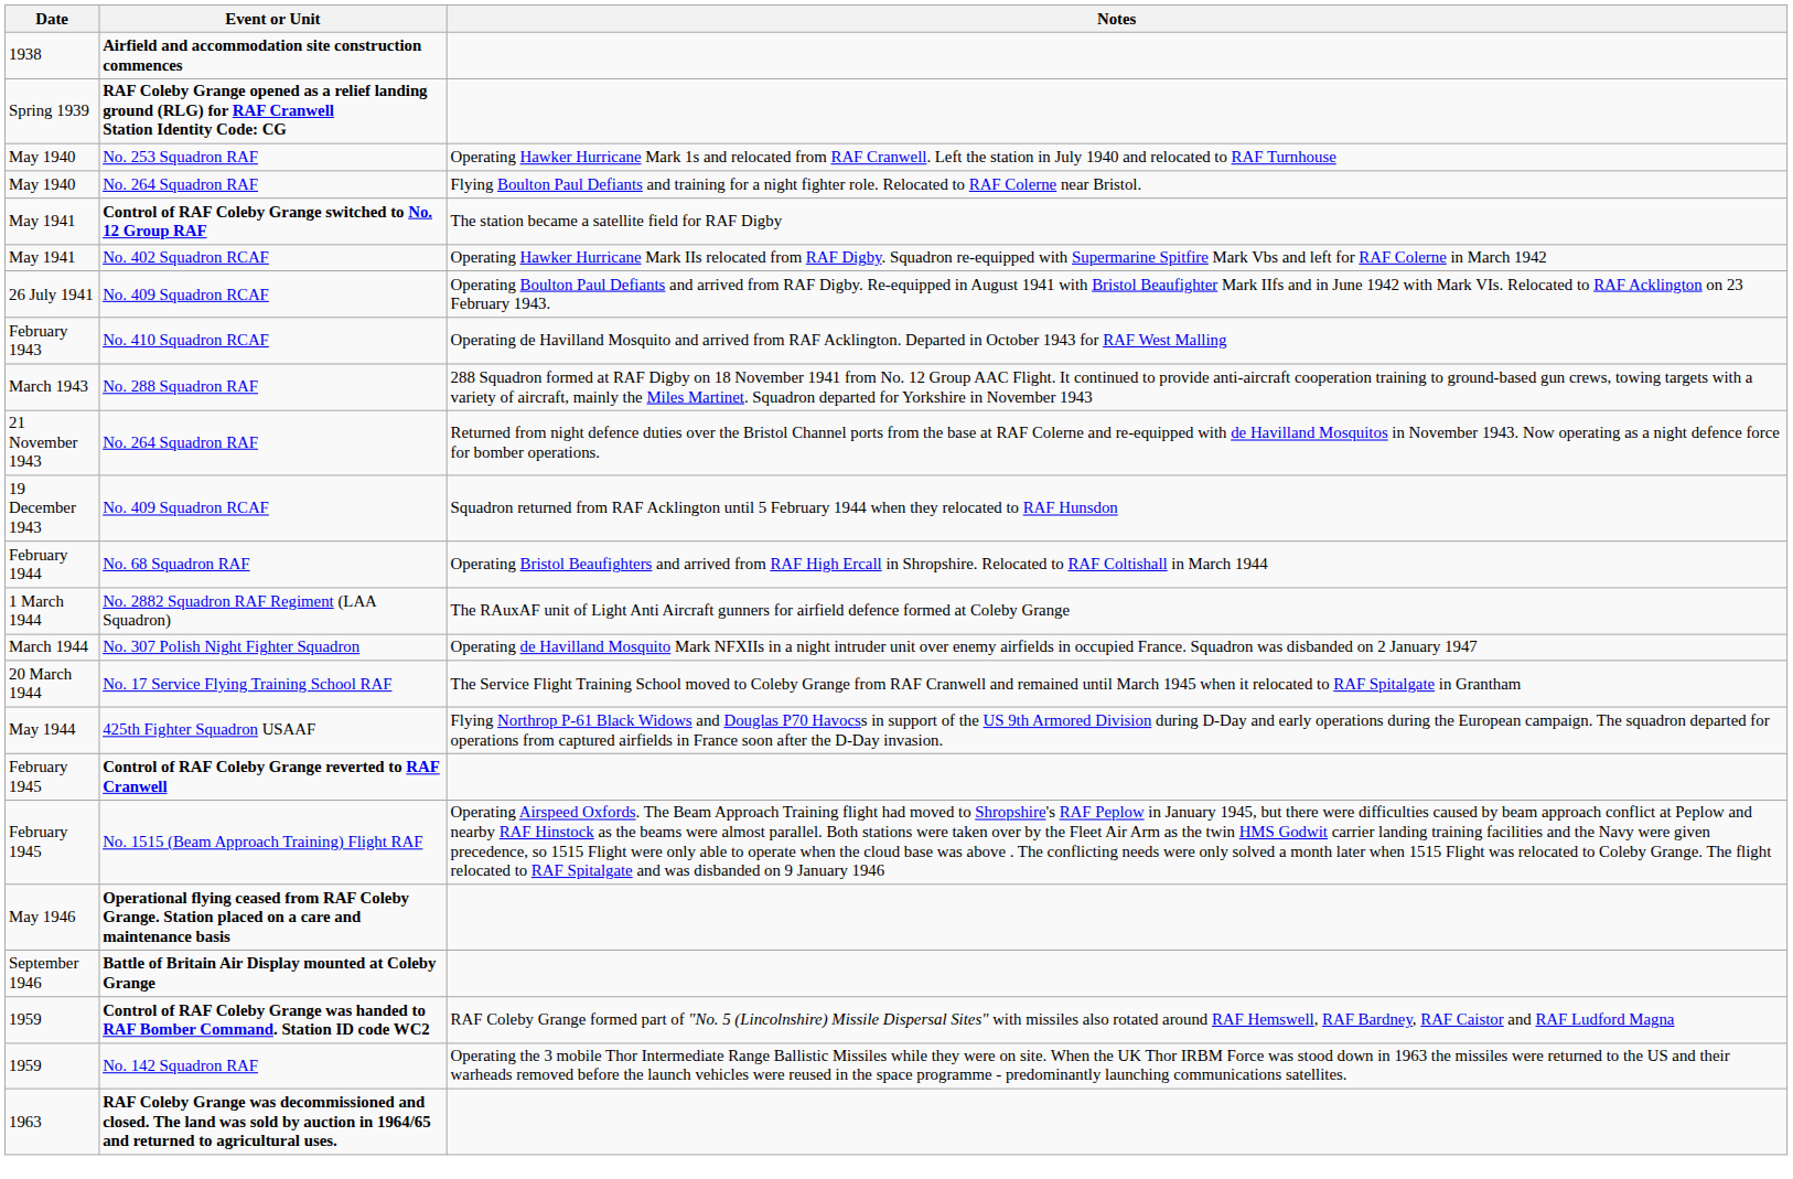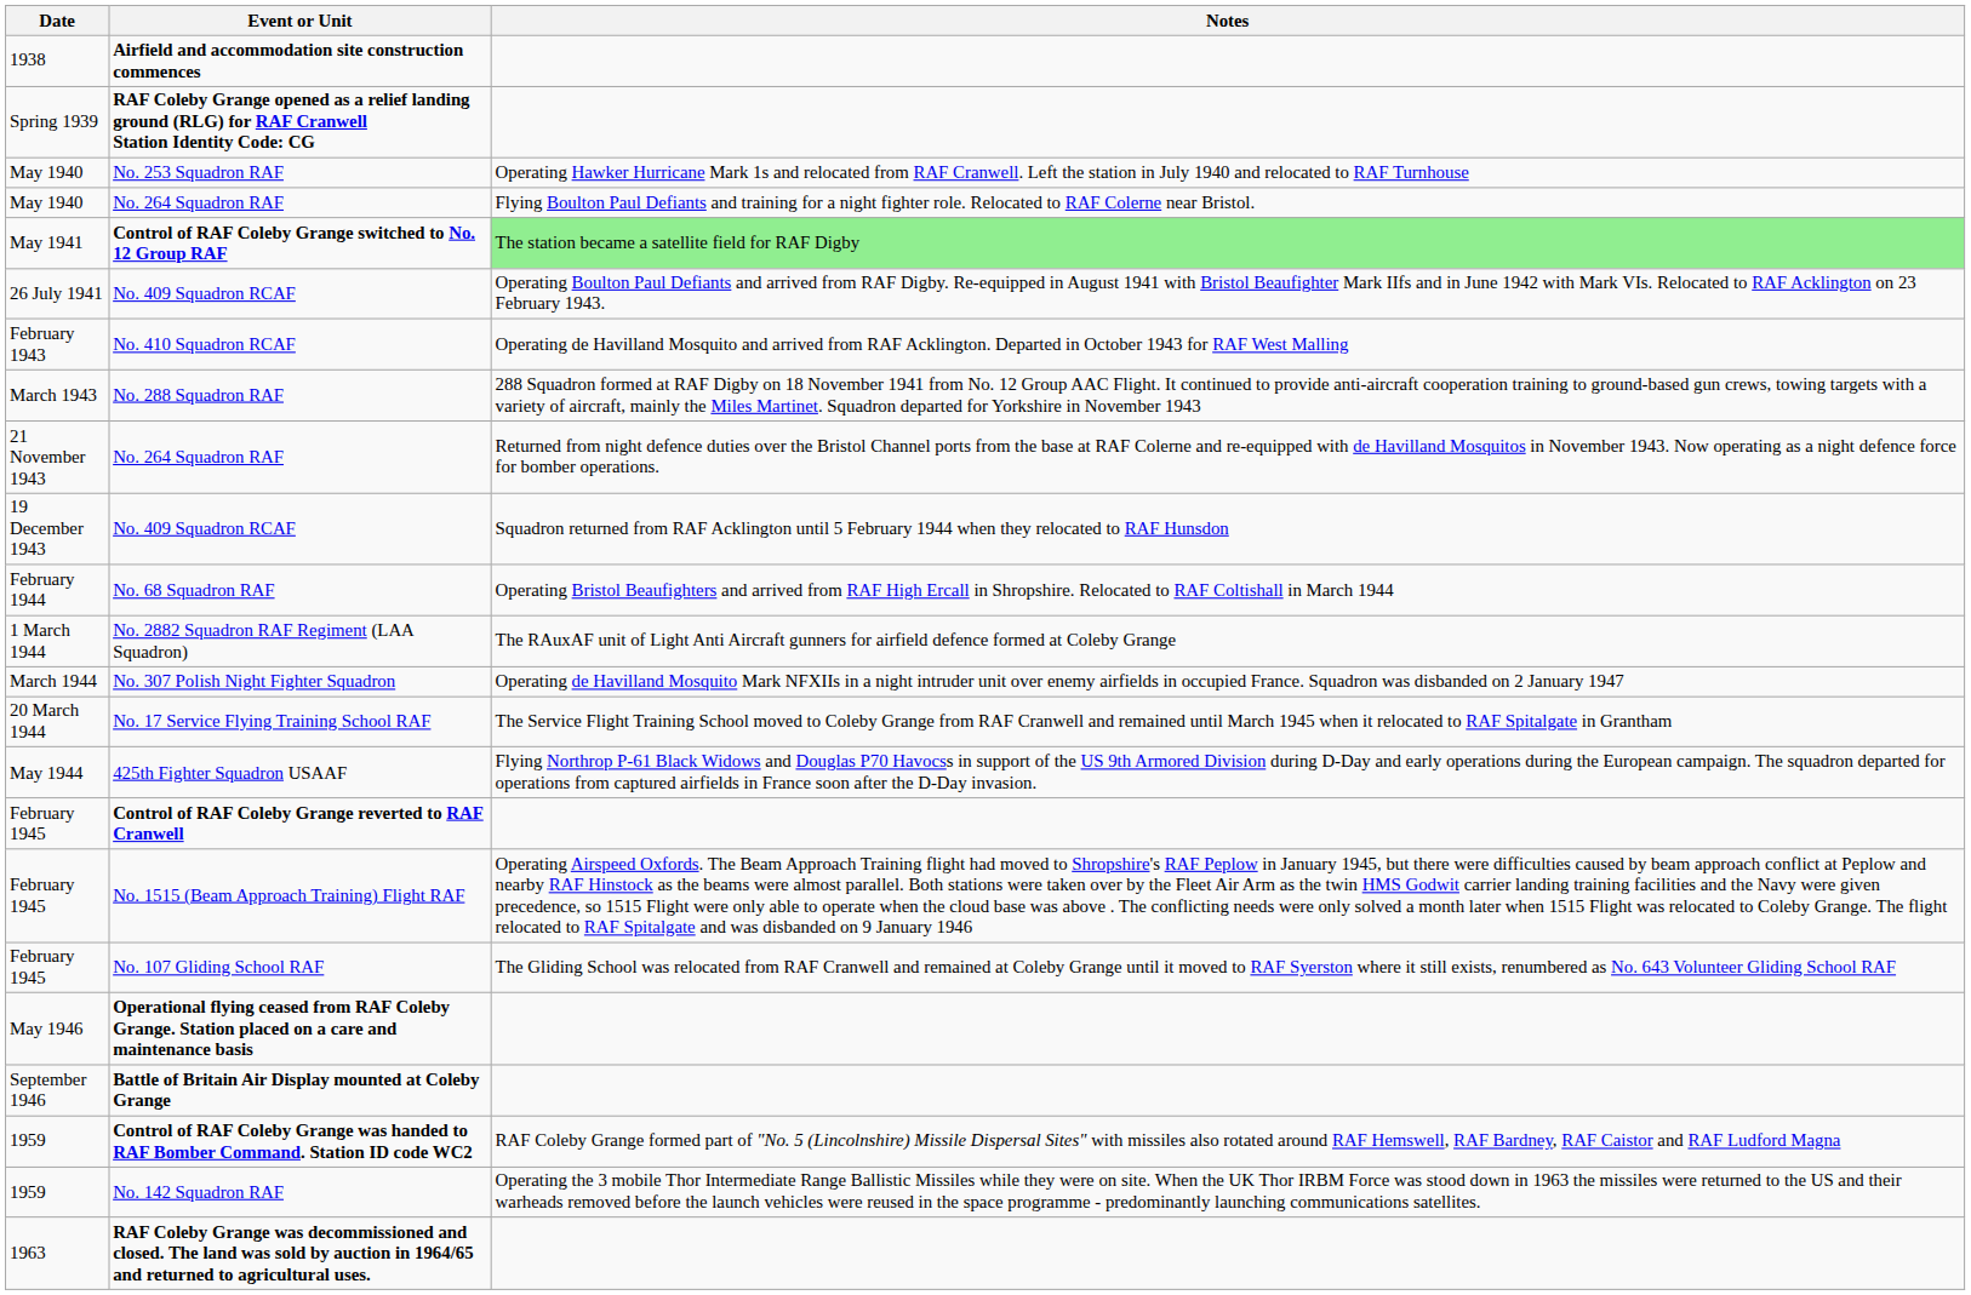 <table class="wikitable" style="font-size: 90%;">
 <tr>
 <th>Date</th>
 <th>Event or Unit</th>
 <th>Notes</th>
 </tr>
 <tr>
 <td>1938</td>
 <td><strong>Airfield and accommodation site construction commences</strong></td>
 <td></td>
 </tr>
 <tr>
 <td>Spring 1939</td>
 <td><strong>RAF Coleby Grange opened as a relief landing ground (RLG) for <a href='#'>RAF Cranwell</a> <br>Station Identity Code: CG</strong></td>
 <td></td>
 </tr>
 <tr>
 <td>May 1940</td>
 <td><a href='#'>No. 253 Squadron RAF</a></td>
 <td>Operating <a href='#'>Hawker Hurricane</a> Mark 1s and relocated from <a href='#'>RAF Cranwell</a>.  Left the station in July 1940 and relocated to <a href='#'>RAF Turnhouse</a></td>
 </tr>
 <tr>
 <td>May 1940</td>
 <td><a href='#'>No. 264 Squadron RAF</a></td>
 <td>Flying <a href='#'>Boulton Paul Defiants</a> and training for a night fighter role. Relocated to <a href='#'>RAF Colerne</a> near Bristol.</td>
 </tr>
 <tr>
 <td>May 1941</td>
 <td><strong>Control of RAF Coleby Grange switched to <a href='#'>No. 12 Group RAF</a></strong></td>
-<td>The station became a satellite field for RAF Digby</td>
-</tr>
-<tr>
-<td>May 1941</td>
-<td><a href='#'>No. 402 Squadron RCAF</a></td>
-<td>Operating <a href='#'>Hawker Hurricane</a> Mark IIs relocated from <a href='#'>RAF Digby</a>. Squadron re-equipped with <a href='#'>Supermarine Spitfire</a> Mark Vbs and left for <a href='#'>RAF Colerne</a> in March 1942</td>
+<td style="background: lightgreen;">The station became a satellite field for RAF Digby</td>
 </tr>
 <tr>
 <td>26 July 1941</td>
 <td><a href='#'>No. 409 Squadron RCAF</a></td>
 <td>Operating <a href='#'>Boulton Paul Defiants</a> and arrived from RAF Digby. Re-equipped in August 1941 with <a href='#'>Bristol Beaufighter</a> Mark IIfs and in June 1942 with Mark VIs. Relocated to <a href='#'>RAF Acklington</a> on 23 February 1943.</td>
 </tr>
 <tr>
 <td>February 1943</td>
 <td><a href='#'>No. 410 Squadron RCAF</a></td>
 <td>Operating de Havilland Mosquito and arrived from RAF Acklington. Departed in October 1943 for <a href='#'>RAF West Malling</a></td>
 </tr>
 <tr>
 <td>March 1943</td>
 <td><a href='#'>No. 288 Squadron RAF</a></td>
 <td>288 Squadron formed at RAF Digby on 18 November 1941 from No. 12 Group AAC Flight. It continued to provide anti-aircraft cooperation training to ground-based gun crews, towing targets with a variety of aircraft, mainly the <a href='#'>Miles Martinet</a>. Squadron departed for Yorkshire in November 1943</td>
 </tr>
 <tr>
 <td>21 November 1943</td>
 <td><a href='#'>No. 264 Squadron RAF</a></td>
 <td>Returned from night defence duties over the Bristol Channel ports from the base at RAF Colerne and re-equipped with <a href='#'>de Havilland Mosquitos</a> in November 1943. Now operating as a night defence force for bomber operations.</td>
 </tr>
 <tr>
 <td>19 December 1943</td>
 <td><a href='#'>No. 409 Squadron RCAF</a></td>
 <td>Squadron returned from RAF Acklington until 5 February 1944 when they relocated to <a href='#'>RAF Hunsdon</a></td>
 </tr>
 <tr>
 <td>February 1944</td>
 <td><a href='#'>No. 68 Squadron RAF</a></td>
 <td>Operating <a href='#'>Bristol Beaufighters</a> and arrived from <a href='#'>RAF High Ercall</a> in Shropshire. Relocated to <a href='#'>RAF Coltishall</a> in March 1944</td>
 </tr>
 <tr>
 <td>1 March 1944</td>
 <td><a href='#'>No. 2882 Squadron RAF Regiment</a> (LAA Squadron)</td>
 <td>The RAuxAF unit of Light Anti Aircraft gunners for airfield defence formed at Coleby Grange</td>
 </tr>
 <tr>
 <td>March 1944</td>
 <td><a href='#'>No. 307 Polish Night Fighter Squadron</a></td>
 <td>Operating <a href='#'>de Havilland Mosquito</a> Mark NFXIIs in a night intruder unit over enemy airfields in occupied France. Squadron was disbanded on 2 January 1947</td>
 </tr>
 <tr>
 <td>20 March 1944</td>
 <td><a href='#'>No. 17 Service Flying Training School RAF</a></td>
 <td>The Service Flight Training School moved to Coleby Grange from RAF Cranwell and remained until March 1945 when it relocated to <a href='#'>RAF Spitalgate</a> in Grantham</td>
 </tr>
 <tr>
 <td>May 1944</td>
 <td><a href='#'>425th Fighter Squadron</a> USAAF</td>
 <td>Flying <a href='#'>Northrop P-61 Black Widows</a> and <a href='#'>Douglas P70 Havocs</a>s in support of the <a href='#'>US 9th Armored Division</a> during D-Day and early operations during the European campaign. The squadron departed for operations from captured airfields in France soon after the D-Day invasion.</td>
 </tr>
 <tr>
 <td>February 1945</td>
 <td><strong>Control of RAF Coleby Grange reverted to <a href='#'>RAF Cranwell</a></strong></td>
 <td></td>
 </tr>
 <tr>
 <td>February 1945</td>
 <td><a href='#'>No. 1515 (Beam Approach Training) Flight RAF</a></td>
 <td>Operating <a href='#'>Airspeed Oxfords</a>. The Beam Approach Training flight had moved to <a href='#'>Shropshire</a>'s <a href='#'>RAF Peplow</a> in January 1945, but there were difficulties caused by beam approach conflict at Peplow and nearby <a href='#'>RAF Hinstock</a> as the beams were almost parallel. Both stations were taken over by the Fleet Air Arm as the twin <a href='#'>HMS Godwit</a> carrier landing training facilities and the Navy were given precedence, so 1515 Flight were only able to operate when the cloud base was above . The conflicting needs were only solved a month later when 1515 Flight was relocated to Coleby Grange. The flight relocated to <a href='#'>RAF Spitalgate</a> and was disbanded on 9 January 1946</td>
 </tr>
 <tr>
+<td>February 1945</td>
+<td><a href='#'>No. 107 Gliding School RAF</a></td>
+<td>The Gliding School was relocated from RAF Cranwell and remained at Coleby Grange until it moved to <a href='#'>RAF Syerston</a> where it still exists, renumbered as <a href='#'>No. 643 Volunteer Gliding School RAF</a></td>
+</tr>
+<tr>
 <td>May 1946</td>
 <td><strong>Operational flying ceased from RAF Coleby Grange. Station placed on a care and maintenance basis</strong></td>
 <td></td>
 </tr>
 <tr>
 <td>September 1946</td>
 <td><strong>Battle of Britain Air Display mounted at Coleby Grange</strong></td>
 <td></td>
 </tr>
 <tr>
 <td>1959</td>
 <td><strong>Control of RAF Coleby Grange was handed to <a href='#'>RAF Bomber Command</a>. Station ID code WC2</strong></td>
 <td>RAF Coleby Grange formed part of <em>"No. 5 (Lincolnshire) Missile Dispersal Sites"</em> with missiles also rotated around <a href='#'>RAF Hemswell</a>, <a href='#'>RAF Bardney</a>, <a href='#'>RAF Caistor</a> and <a href='#'>RAF Ludford Magna</a></td>
 </tr>
 <tr>
 <td>1959</td>
 <td><a href='#'>No. 142 Squadron RAF</a></td>
 <td>Operating the 3 mobile Thor Intermediate Range Ballistic Missiles while they were on site. When the UK Thor IRBM Force was stood down in 1963 the missiles were returned to the US and their warheads removed before the launch vehicles were reused in the space programme - predominantly launching communications satellites.</td>
 </tr>
 <tr>
 <td>1963</td>
 <td><strong>RAF Coleby Grange was decommissioned and closed. The land was sold by auction in 1964/65 and returned to agricultural uses.</strong></td>
 <td></td>
 </tr>
 </table>
